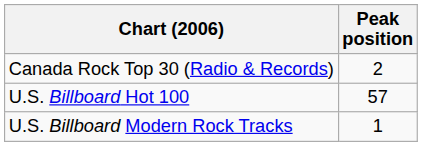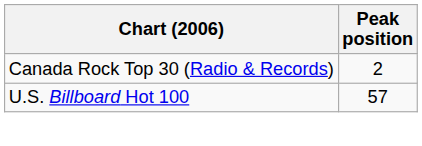 <table class="wikitable">
 <tr>
 <th>Chart (2006)</th>
 <th>Peak<br>position</th>
 </tr>
 <tr>
 <td>Canada Rock Top 30 (<a href='#'>Radio & Records</a>)</td>
 <td align="center">2</td>
 </tr>
 <tr>
 <td>U.S. <a href='#'><em>Billboard</em> Hot 100</a></td>
 <td align="center">57</td>
 </tr>
-<tr>
-<td>U.S. <em>Billboard</em> <a href='#'>Modern Rock Tracks</a></td>
-<td align="center">1</td>
-</tr>
 </table>
